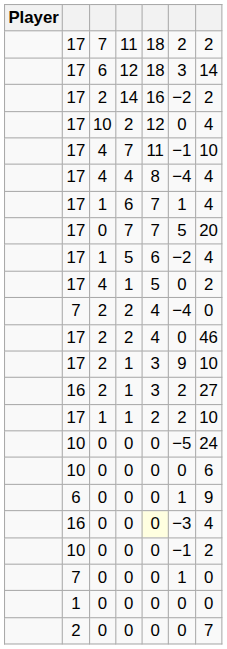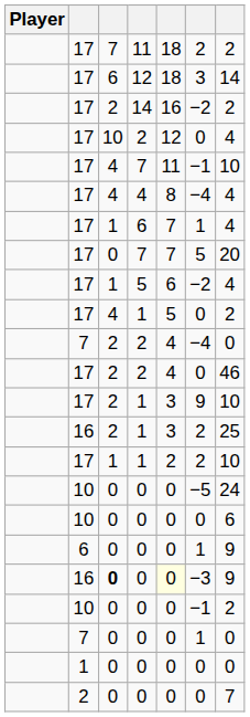 <table class="wikitable sortable" style="text-align:center;">
 <tr>
 <th>Player</th>
 <th></th>
 <th></th>
 <th></th>
 <th></th>
 <th data-sort-type="number"></th>
 <th></th>
 </tr>
 <tr>
 <td></td>
 <td>17</td>
 <td>7</td>
 <td>11</td>
 <td>18</td>
 <td>2</td>
 <td>2</td>
 </tr>
 <tr>
 <td></td>
 <td>17</td>
 <td>6</td>
 <td>12</td>
 <td>18</td>
 <td>3</td>
 <td>14</td>
 </tr>
 <tr>
 <td></td>
 <td>17</td>
 <td>2</td>
 <td>14</td>
 <td>16</td>
 <td>−2</td>
 <td>2</td>
 </tr>
 <tr>
 <td></td>
 <td>17</td>
 <td>10</td>
 <td>2</td>
 <td>12</td>
 <td>0</td>
 <td>4</td>
 </tr>
 <tr>
 <td></td>
 <td>17</td>
 <td>4</td>
 <td>7</td>
 <td>11</td>
 <td>−1</td>
 <td>10</td>
 </tr>
 <tr>
 <td></td>
 <td>17</td>
 <td>4</td>
 <td>4</td>
 <td>8</td>
 <td>−4</td>
 <td>4</td>
 </tr>
 <tr>
 <td></td>
 <td>17</td>
 <td>1</td>
 <td>6</td>
 <td>7</td>
 <td>1</td>
 <td>4</td>
 </tr>
 <tr>
 <td></td>
 <td>17</td>
 <td>0</td>
 <td>7</td>
 <td>7</td>
 <td>5</td>
 <td>20</td>
 </tr>
 <tr>
 <td></td>
 <td>17</td>
 <td>1</td>
 <td>5</td>
 <td>6</td>
 <td>−2</td>
 <td>4</td>
 </tr>
 <tr>
 <td></td>
 <td>17</td>
 <td>4</td>
 <td>1</td>
 <td>5</td>
 <td>0</td>
 <td>2</td>
 </tr>
 <tr>
 <td></td>
 <td>7</td>
 <td>2</td>
 <td>2</td>
 <td>4</td>
 <td>−4</td>
 <td>0</td>
 </tr>
 <tr>
 <td></td>
 <td>17</td>
 <td>2</td>
 <td>2</td>
 <td>4</td>
 <td>0</td>
 <td>46</td>
 </tr>
 <tr>
 <td></td>
 <td>17</td>
 <td>2</td>
 <td>1</td>
 <td>3</td>
 <td>9</td>
 <td>10</td>
 </tr>
 <tr>
 <td></td>
 <td>16</td>
 <td>2</td>
 <td>1</td>
 <td>3</td>
 <td>2</td>
-<td>27</td>
+<td>25</td>
 </tr>
 <tr>
 <td></td>
 <td>17</td>
 <td>1</td>
 <td>1</td>
 <td>2</td>
 <td>2</td>
 <td>10</td>
 </tr>
 <tr>
 <td></td>
 <td>10</td>
 <td>0</td>
 <td>0</td>
 <td>0</td>
 <td>−5</td>
 <td>24</td>
 </tr>
 <tr>
 <td></td>
 <td>10</td>
 <td>0</td>
 <td>0</td>
 <td>0</td>
 <td>0</td>
 <td>6</td>
 </tr>
 <tr>
 <td></td>
 <td>6</td>
 <td>0</td>
 <td>0</td>
 <td>0</td>
 <td>1</td>
 <td>9</td>
 </tr>
 <tr>
 <td></td>
 <td>16</td>
-<td>0</td>
+<td><strong>0</strong></td>
 <td>0</td>
 <td style="background: lightyellow;">0</td>
 <td>−3</td>
-<td>4</td>
+<td>9</td>
 </tr>
 <tr>
 <td></td>
 <td>10</td>
 <td>0</td>
 <td>0</td>
 <td>0</td>
 <td>−1</td>
 <td>2</td>
 </tr>
 <tr>
 <td></td>
 <td>7</td>
 <td>0</td>
 <td>0</td>
 <td>0</td>
 <td>1</td>
 <td>0</td>
 </tr>
 <tr>
 <td></td>
 <td>1</td>
 <td>0</td>
 <td>0</td>
 <td>0</td>
 <td>0</td>
 <td>0</td>
 </tr>
 <tr>
 <td></td>
 <td>2</td>
 <td>0</td>
 <td>0</td>
 <td>0</td>
 <td>0</td>
 <td>7</td>
 </tr>
 </table>
